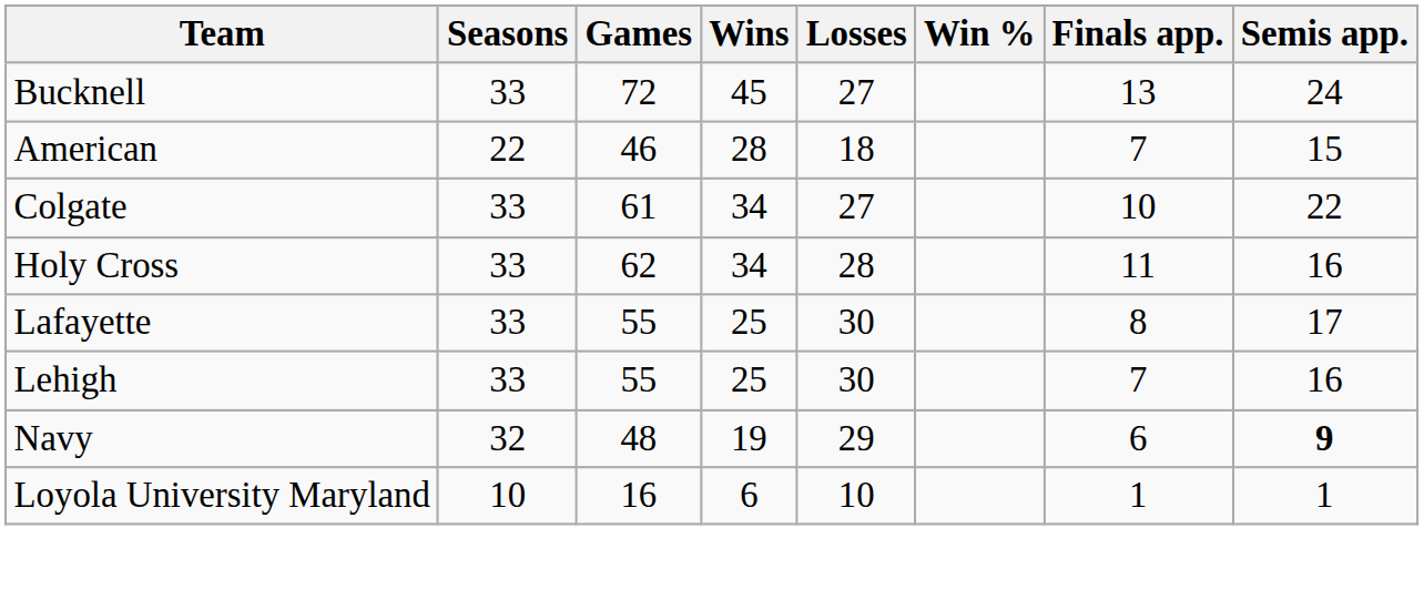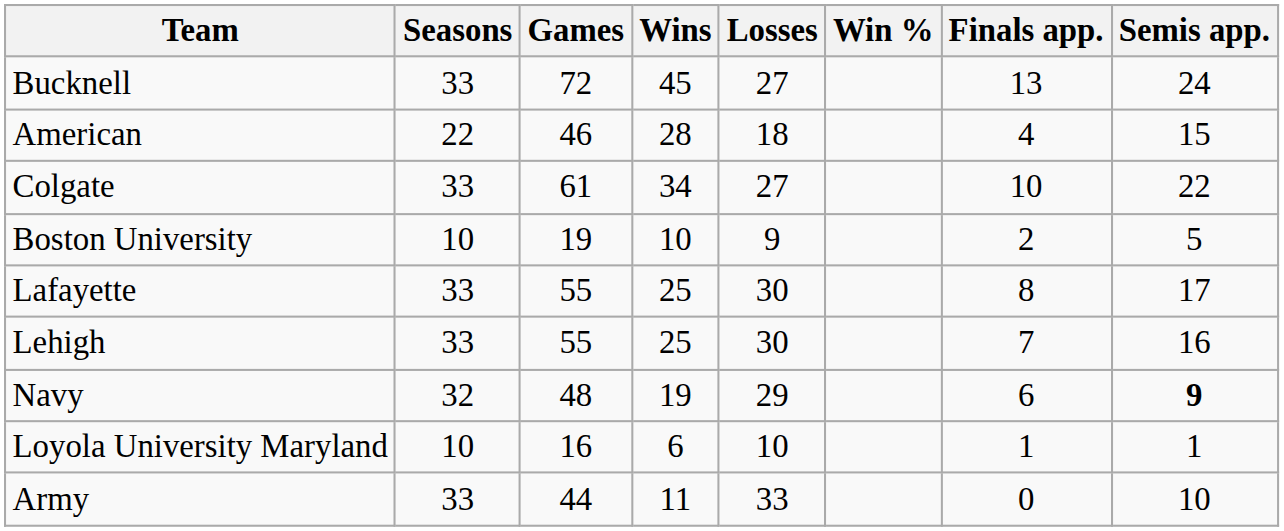 <table class="wikitable sortable" style="text-align:center;">
 <tr>
 <th>Team</th>
 <th>Seasons</th>
 <th>Games</th>
 <th>Wins</th>
 <th>Losses</th>
 <th>Win %</th>
 <th>Finals app.</th>
 <th>Semis app.</th>
 </tr>
 <tr>
 <td align=left>Bucknell</td>
 <td>33</td>
 <td>72</td>
 <td>45</td>
 <td>27</td>
 <td></td>
 <td>13</td>
 <td>24</td>
 </tr>
 <tr>
 <td align=left>American</td>
 <td>22</td>
 <td>46</td>
 <td>28</td>
 <td>18</td>
 <td></td>
-<td>7</td>
+<td>4</td>
 <td>15</td>
 </tr>
 <tr>
 <td align=left>Colgate</td>
 <td>33</td>
 <td>61</td>
 <td>34</td>
 <td>27</td>
 <td></td>
 <td>10</td>
 <td>22</td>
 </tr>
 <tr>
-<td align=left>Holy Cross</td>
-<td>33</td>
-<td>62</td>
-<td>34</td>
-<td>28</td>
+<td align=left>Boston University</td>
+<td>10</td>
+<td>19</td>
+<td>10</td>
+<td>9</td>
 <td></td>
-<td>11</td>
-<td>16</td>
+<td>2</td>
+<td>5</td>
 </tr>
 <tr>
 <td align=left>Lafayette</td>
 <td>33</td>
 <td>55</td>
 <td>25</td>
 <td>30</td>
 <td></td>
 <td>8</td>
 <td>17</td>
 </tr>
 <tr>
 <td align=left>Lehigh</td>
 <td>33</td>
 <td>55</td>
 <td>25</td>
 <td>30</td>
 <td></td>
 <td>7</td>
 <td>16</td>
 </tr>
 <tr>
 <td align=left>Navy</td>
 <td>32</td>
 <td>48</td>
 <td>19</td>
 <td>29</td>
 <td></td>
 <td>6</td>
 <td><strong>9</strong></td>
 </tr>
 <tr>
 <td align=left>Loyola University Maryland</td>
 <td>10</td>
 <td>16</td>
 <td>6</td>
 <td>10</td>
 <td></td>
 <td>1</td>
 <td>1</td>
 </tr>
+<tr>
+<td align=left>Army</td>
+<td>33</td>
+<td>44</td>
+<td>11</td>
+<td>33</td>
+<td></td>
+<td>0</td>
+<td>10</td>
+</tr>
 </table>
